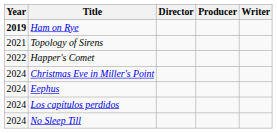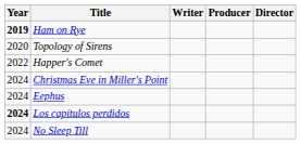 <table class="wikitable">
 <tr>
 <th>Year</th>
 <th>Title</th>
+<th>Writer</th>
+<th>Producer</th>
 <th>Director</th>
-<th>Producer</th>
-<th>Writer</th>
 </tr>
 <tr>
 <td><strong>2019</strong></td>
 <td><em><a href='#'>Ham on Rye</a></em></td>
 <td></td>
 <td></td>
 <td></td>
 </tr>
 <tr>
-<td>2021</td>
+<td>2020</td>
 <td><em>Topology of Sirens</em></td>
 <td></td>
 <td></td>
 <td></td>
 </tr>
 <tr>
 <td>2022</td>
 <td><em>Happer's Comet</em></td>
 <td></td>
 <td></td>
 <td></td>
 </tr>
 <tr>
 <td>2024</td>
 <td><em><a href='#'>Christmas Eve in Miller's Point</a></em></td>
 <td></td>
 <td></td>
 <td></td>
 </tr>
 <tr>
 <td>2024</td>
 <td><em><a href='#'>Eephus</a></em></td>
 <td></td>
 <td></td>
 <td></td>
 </tr>
 <tr>
-<td>2024</td>
+<td><strong>2024</strong></td>
 <td><em><a href='#'>Los capítulos perdidos</a></em></td>
 <td></td>
 <td></td>
 <td></td>
 </tr>
 <tr>
 <td>2024</td>
 <td><em><a href='#'>No Sleep Till</a></em></td>
 <td></td>
 <td></td>
 <td></td>
 </tr>
 </table>
